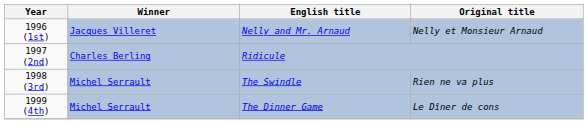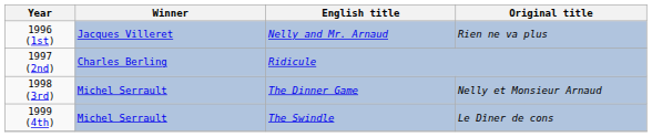 <table class="wikitable" width="95%" cellpadding="5">
 <tr>
 <th width="100"><strong>Year</strong></th>
 <th width="300"><strong>Winner</strong></th>
 <th width="300"><strong>English title</strong></th>
 <th width="300"><strong>Original title</strong></th>
 </tr>
 <tr>
 <td style="text-align:center;">1996<br>(<a href='#'>1st</a>)</td>
 <td style="background:#B0C4DE;"><a href='#'>Jacques Villeret</a></td>
 <td style="background:#B0C4DE;"><em><a href='#'>Nelly and Mr. Arnaud</a></em></td>
-<td style="background:#B0C4DE;"><em>Nelly et Monsieur Arnaud</em></td>
+<td style="background:#B0C4DE;"><em>Rien ne va plus</em></td>
 </tr>
 <tr>
 <td style="text-align:center;">1997<br>(<a href='#'>2nd</a>)</td>
 <td style="background:#B0C4DE;"><a href='#'>Charles Berling</a></td>
 <td colspan="2" style="background:#B0C4DE;"><em><a href='#'>Ridicule</a></em></td>
 </tr>
 <tr>
 <td style="text-align:center;">1998<br>(<a href='#'>3rd</a>)</td>
 <td style="background:#B0C4DE;"><a href='#'>Michel Serrault</a></td>
-<td style="background:#B0C4DE;"><em><a href='#'>The Swindle</a></em></td>
-<td style="background:#B0C4DE;"><em>Rien ne va plus</em></td>
+<td style="background:#B0C4DE;"><em><a href='#'>The Dinner Game</a></em></td>
+<td style="background:#B0C4DE;"><em>Nelly et Monsieur Arnaud</em></td>
 </tr>
 <tr>
 <td style="text-align:center;">1999<br>(<a href='#'>4th</a>)</td>
 <td style="background:#B0C4DE;"><a href='#'>Michel Serrault</a></td>
-<td style="background:#B0C4DE;"><em><a href='#'>The Dinner Game</a></em></td>
+<td style="background:#B0C4DE;"><em><a href='#'>The Swindle</a></em></td>
 <td style="background:#B0C4DE;"><em>Le Dîner de cons</em></td>
 </tr>
 <tr>
 </tr>
 </table>
